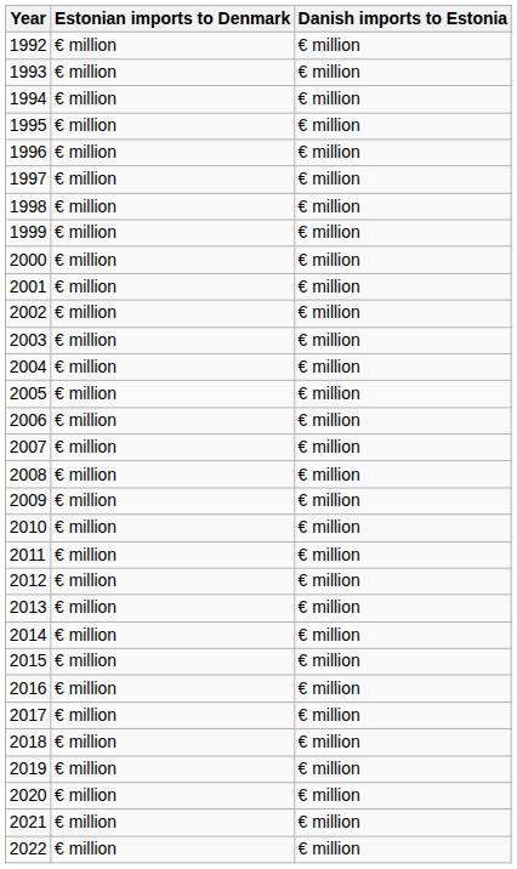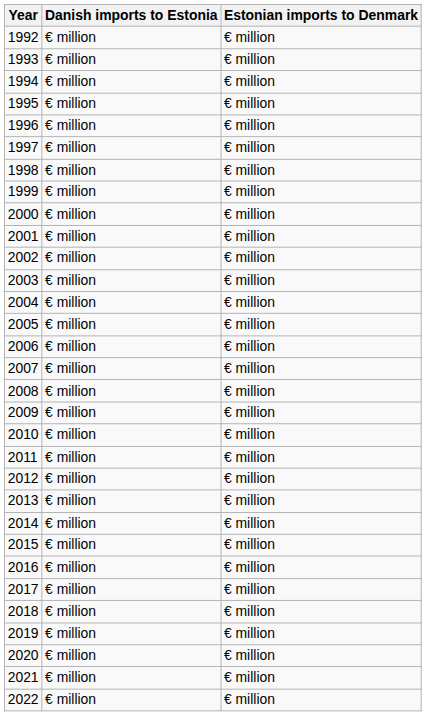 <table class="wikitable">
 <tr>
 <th>Year</th>
+<th>Danish imports to Estonia</th>
 <th>Estonian imports to Denmark</th>
-<th>Danish imports to Estonia</th>
 </tr>
 <tr>
 <td>1992</td>
 <td>€ million</td>
 <td>€ million</td>
 </tr>
 <tr>
 <td>1993</td>
 <td>€ million</td>
 <td>€ million</td>
 </tr>
 <tr>
 <td>1994</td>
 <td>€ million</td>
 <td>€ million</td>
 </tr>
 <tr>
 <td>1995</td>
 <td>€ million</td>
 <td>€ million</td>
 </tr>
 <tr>
 <td>1996</td>
 <td>€ million</td>
 <td>€ million</td>
 </tr>
 <tr>
 <td>1997</td>
 <td>€ million</td>
 <td>€ million</td>
 </tr>
 <tr>
 <td>1998</td>
 <td>€ million</td>
 <td>€ million</td>
 </tr>
 <tr>
 <td>1999</td>
 <td>€ million</td>
 <td>€ million</td>
 </tr>
 <tr>
 <td>2000</td>
 <td>€ million</td>
 <td>€ million</td>
 </tr>
 <tr>
 <td>2001</td>
 <td>€ million</td>
 <td>€ million</td>
 </tr>
 <tr>
 <td>2002</td>
 <td>€ million</td>
 <td>€ million</td>
 </tr>
 <tr>
 <td>2003</td>
 <td>€ million</td>
 <td>€ million</td>
 </tr>
 <tr>
 <td>2004</td>
 <td>€ million</td>
 <td>€ million</td>
 </tr>
 <tr>
 <td>2005</td>
 <td>€ million</td>
 <td>€ million</td>
 </tr>
 <tr>
 <td>2006</td>
 <td>€ million</td>
 <td>€ million</td>
 </tr>
 <tr>
 <td>2007</td>
 <td>€ million</td>
 <td>€ million</td>
 </tr>
 <tr>
 <td>2008</td>
 <td>€ million</td>
 <td>€ million</td>
 </tr>
 <tr>
 <td>2009</td>
 <td>€ million</td>
 <td>€ million</td>
 </tr>
 <tr>
 <td>2010</td>
 <td>€ million</td>
 <td>€ million</td>
 </tr>
 <tr>
 <td>2011</td>
 <td>€ million</td>
 <td>€ million</td>
 </tr>
 <tr>
 <td>2012</td>
 <td>€ million</td>
 <td>€ million</td>
 </tr>
 <tr>
 <td>2013</td>
 <td>€ million</td>
 <td>€ million</td>
 </tr>
 <tr>
 <td>2014</td>
 <td>€ million</td>
 <td>€ million</td>
 </tr>
 <tr>
 <td>2015</td>
 <td>€ million</td>
 <td>€ million</td>
 </tr>
 <tr>
 <td>2016</td>
 <td>€ million</td>
 <td>€ million</td>
 </tr>
 <tr>
 <td>2017</td>
 <td>€ million</td>
 <td>€ million</td>
 </tr>
 <tr>
 <td>2018</td>
 <td>€ million</td>
 <td>€ million</td>
 </tr>
 <tr>
 <td>2019</td>
 <td>€ million</td>
 <td>€ million</td>
 </tr>
 <tr>
 <td>2020</td>
 <td>€ million</td>
 <td>€ million</td>
 </tr>
 <tr>
 <td>2021</td>
 <td>€ million</td>
 <td>€ million</td>
 </tr>
 <tr>
 <td>2022</td>
 <td>€ million</td>
 <td>€ million</td>
 </tr>
 </table>
